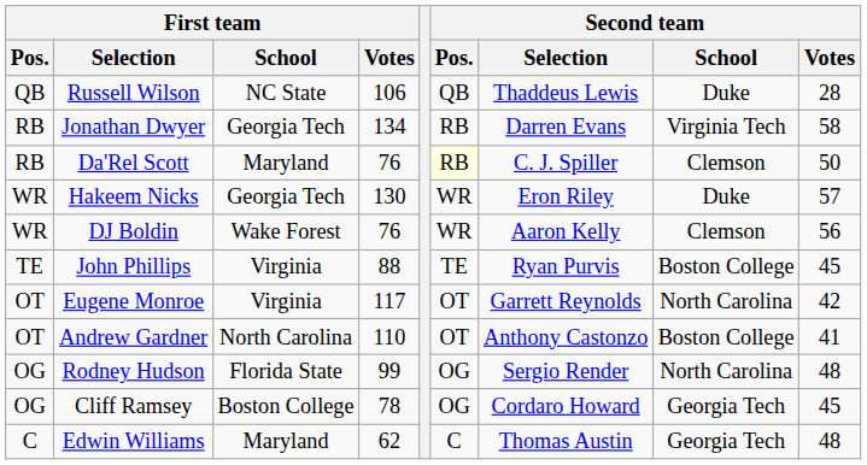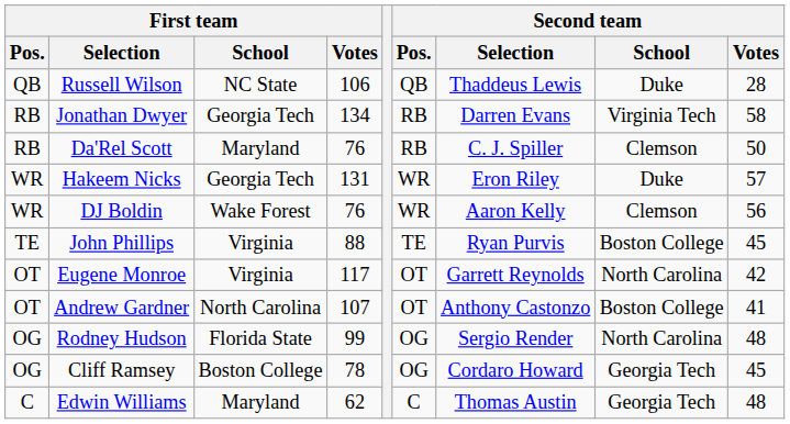 <table class="wikitable">
 <tr>
 <th colspan=4>First team</th>
 <th rowspan=13></th>
 <th colspan=4>Second team</th>
 </tr>
 <tr>
 <th>Pos.</th>
 <th>Selection</th>
 <th>School</th>
 <th>Votes</th>
 <th>Pos.</th>
 <th>Selection</th>
 <th>School</th>
 <th>Votes</th>
 </tr>
 <tr align=center>
 <td>QB</td>
 <td><a href='#'>Russell Wilson</a></td>
 <td>NC State</td>
 <td>106</td>
 <td>QB</td>
 <td><a href='#'>Thaddeus Lewis</a></td>
 <td>Duke</td>
 <td>28</td>
 </tr>
 <tr align=center>
 <td>RB</td>
 <td><a href='#'>Jonathan Dwyer</a></td>
 <td>Georgia Tech</td>
 <td>134</td>
 <td>RB</td>
 <td><a href='#'>Darren Evans</a></td>
 <td>Virginia Tech</td>
 <td>58</td>
 </tr>
 <tr align=center>
 <td>RB</td>
 <td><a href='#'>Da'Rel Scott</a></td>
 <td>Maryland</td>
 <td>76</td>
-<td style="background: lightyellow;">RB</td>
+<td>RB</td>
 <td><a href='#'>C. J. Spiller</a></td>
 <td>Clemson</td>
 <td>50</td>
 </tr>
 <tr align=center>
 <td>WR</td>
 <td><a href='#'>Hakeem Nicks</a></td>
 <td>Georgia Tech</td>
-<td>130</td>
+<td>131</td>
 <td>WR</td>
 <td><a href='#'>Eron Riley</a></td>
 <td>Duke</td>
 <td>57</td>
 </tr>
 <tr align=center>
 <td>WR</td>
 <td><a href='#'>DJ Boldin</a></td>
 <td>Wake Forest</td>
 <td>76</td>
 <td>WR</td>
 <td><a href='#'>Aaron Kelly</a></td>
 <td>Clemson</td>
 <td>56</td>
 </tr>
 <tr align=center>
 <td>TE</td>
 <td><a href='#'>John Phillips</a></td>
 <td>Virginia</td>
 <td>88</td>
 <td>TE</td>
 <td><a href='#'>Ryan Purvis</a></td>
 <td>Boston College</td>
 <td>45</td>
 </tr>
 <tr align=center>
 <td>OT</td>
 <td><a href='#'>Eugene Monroe</a></td>
 <td>Virginia</td>
 <td>117</td>
 <td>OT</td>
 <td><a href='#'>Garrett Reynolds</a></td>
 <td>North Carolina</td>
 <td>42</td>
 </tr>
 <tr align=center>
 <td>OT</td>
 <td><a href='#'>Andrew Gardner</a></td>
 <td>North Carolina</td>
-<td>110</td>
+<td>107</td>
 <td>OT</td>
 <td><a href='#'>Anthony Castonzo</a></td>
 <td>Boston College</td>
 <td>41</td>
 </tr>
 <tr align=center>
 <td>OG</td>
 <td><a href='#'>Rodney Hudson</a></td>
 <td>Florida State</td>
 <td>99</td>
 <td>OG</td>
 <td><a href='#'>Sergio Render</a></td>
 <td>North Carolina</td>
 <td>48</td>
 </tr>
 <tr align=center>
 <td>OG</td>
 <td>Cliff Ramsey</td>
 <td>Boston College</td>
 <td>78</td>
 <td>OG</td>
 <td><a href='#'>Cordaro Howard</a></td>
 <td>Georgia Tech</td>
 <td>45</td>
 </tr>
 <tr align=center>
 <td>C</td>
 <td><a href='#'>Edwin Williams</a></td>
 <td>Maryland</td>
 <td>62</td>
 <td>C</td>
 <td><a href='#'>Thomas Austin</a></td>
 <td>Georgia Tech</td>
 <td>48</td>
 </tr>
 </table>
